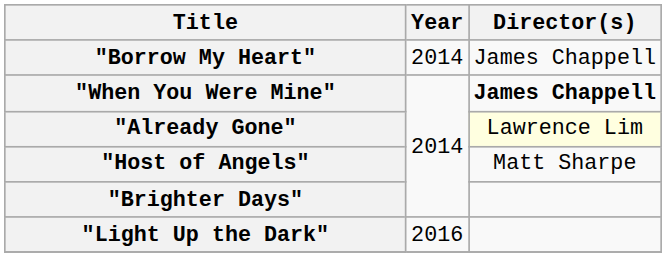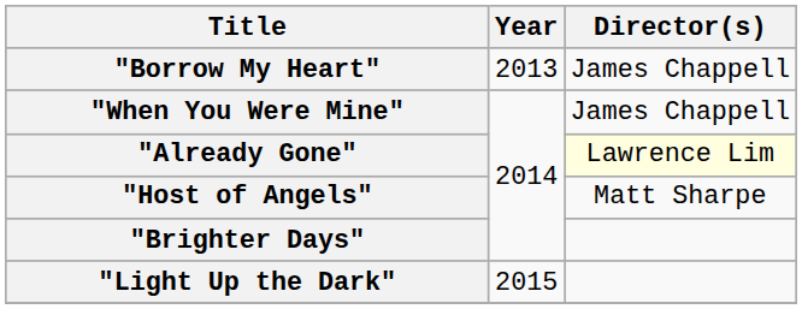 <table class="wikitable plainrowheaders" style="text-align:center;">
 <tr>
 <th scope="col" style="width:18em;">Title</th>
 <th scope="col">Year</th>
 <th scope="col">Director(s)</th>
 </tr>
 <tr>
 <th scope="row">"Borrow My Heart"</th>
-<td>2014</td>
+<td>2013</td>
 <td>James Chappell</td>
 </tr>
 <tr>
 <th scope="row">"When You Were Mine"</th>
 <td rowspan="4">2014</td>
-<td><strong>James Chappell</strong></td>
+<td>James Chappell</td>
 </tr>
 <tr>
 <th scope="row">"Already Gone"</th>
 <td style="background: lightyellow;">Lawrence Lim</td>
 </tr>
 <tr>
 <th scope="row">"Host of Angels"</th>
 <td>Matt Sharpe</td>
 </tr>
 <tr>
 <th scope="row">"Brighter Days"</th>
 <td></td>
 </tr>
 <tr>
 <th scope="row">"Light Up the Dark"</th>
-<td>2016</td>
+<td>2015</td>
 <td></td>
 </tr>
 <tr>
 </tr>
 </table>
